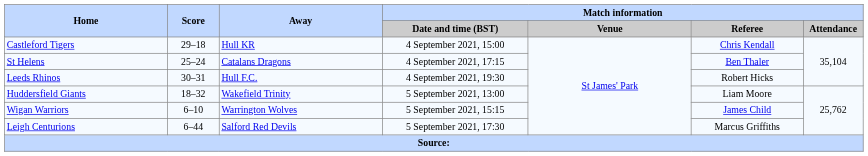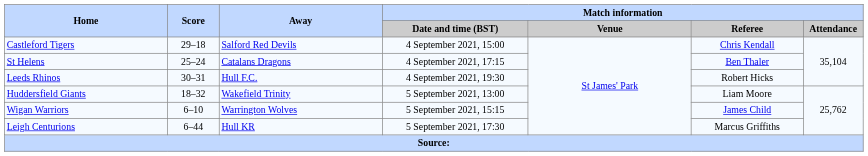 <table border=1 style="border-collapse:collapse; font-size:90%; text-align:center;" cellpadding=3 cellspacing=0 width=100%>
 <tr style="background:#C1D8ff;">
 <th scope="col" rowspan=2 width=19%>Home</th>
 <th scope="col" rowspan=2 width=6%>Score</th>
 <th scope="col" rowspan=2 width=19%>Away</th>
 <th colspan=4>Match information</th>
 </tr>
 <tr style="background:#CCCCCC;">
 <th scope="col" width=17%>Date and time (BST)</th>
 <th scope="col" width=19%>Venue</th>
 <th scope="col" width=13%>Referee</th>
 <th scope="col" width=7%>Attendance</th>
 </tr>
 <tr style="background:#F5FAFF;">
 <td style="text-align:left;"> <a href='#'>Castleford Tigers</a></td>
 <td>29–18</td>
-<td style="text-align:left;"> <a href='#'>Hull KR</a></td>
+<td style="text-align:left;"> <a href='#'>Salford Red Devils</a></td>
 <td>4 September 2021, 15:00</td>
 <td rowspan=6><a href='#'>St James' Park</a></td>
 <td><a href='#'>Chris Kendall</a></td>
 <td rowspan=3>35,104</td>
 </tr>
 <tr style="background:#F5FAFF;">
 <td style="text-align:left;"> <a href='#'>St Helens</a></td>
 <td>25–24</td>
 <td style="text-align:left;"> <a href='#'>Catalans Dragons</a></td>
 <td>4 September 2021, 17:15</td>
 <td><a href='#'>Ben Thaler</a></td>
 </tr>
 <tr style="background:#F5FAFF;">
 <td style="text-align:left;"> <a href='#'>Leeds Rhinos</a></td>
 <td>30–31</td>
 <td style="text-align:left;"> <a href='#'>Hull F.C.</a></td>
 <td>4 September 2021, 19:30</td>
 <td>Robert Hicks</td>
 </tr>
 <tr style="background:#F5FAFF;">
 <td style="text-align:left;"> <a href='#'>Huddersfield Giants</a></td>
 <td>18–32</td>
 <td style="text-align:left;"> <a href='#'>Wakefield Trinity</a></td>
 <td>5 September 2021, 13:00</td>
 <td>Liam Moore</td>
 <td rowspan=3>25,762</td>
 </tr>
 <tr style="background:#F5FAFF;">
 <td style="text-align:left;"> <a href='#'>Wigan Warriors</a></td>
 <td>6–10</td>
 <td style="text-align:left;"> <a href='#'>Warrington Wolves</a></td>
 <td>5 September 2021, 15:15</td>
 <td><a href='#'>James Child</a></td>
 </tr>
 <tr style="background:#F5FAFF;">
 <td style="text-align:left;"> <a href='#'>Leigh Centurions</a></td>
 <td>6–44</td>
-<td style="text-align:left;"> <a href='#'>Salford Red Devils</a></td>
+<td style="text-align:left;"> <a href='#'>Hull KR</a></td>
 <td>5 September 2021, 17:30</td>
 <td>Marcus Griffiths</td>
 </tr>
 <tr style="background:#c1d8ff;">
 <th colspan=7>Source:</th>
 </tr>
 </table>
